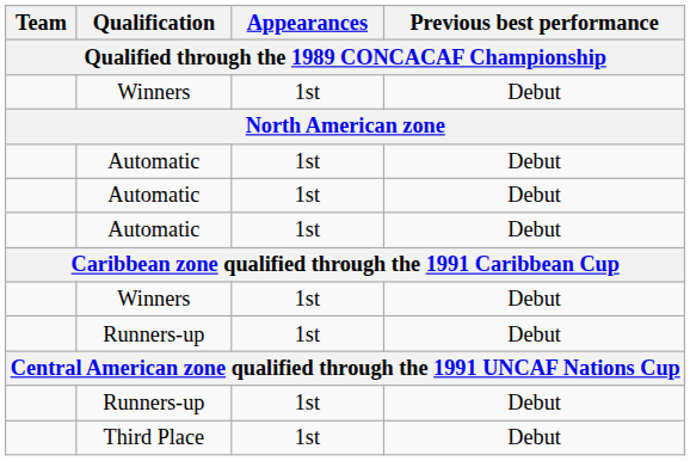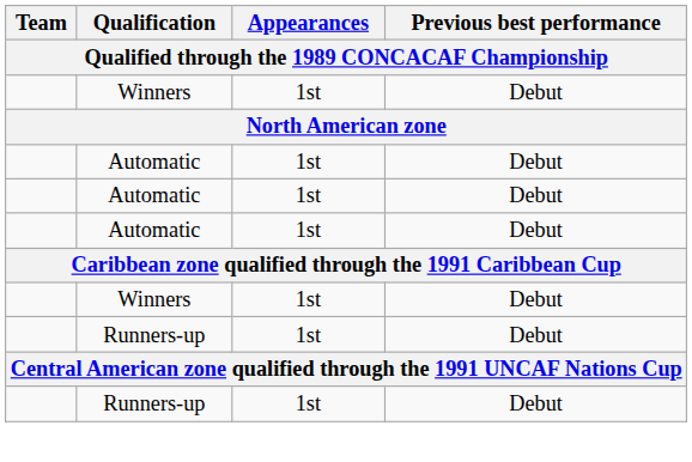 <table class="wikitable">
 <tr>
 <th>Team</th>
 <th>Qualification</th>
 <th><a href='#'>Appearances</a></th>
 <th>Previous best performance</th>
 </tr>
 <tr>
 <th colspan=4>Qualified through the <a href='#'>1989 CONCACAF Championship</a></th>
 </tr>
 <tr>
 <td align=left></td>
 <td align=center>Winners</td>
 <td align=center>1st</td>
 <td align=center>Debut</td>
 </tr>
 <tr>
 <th colspan=4><a href='#'>North American zone</a></th>
 </tr>
 <tr>
 <td align=left></td>
 <td align=center>Automatic</td>
 <td align=center>1st</td>
 <td align=center>Debut</td>
 </tr>
 <tr>
 <td align=left></td>
 <td align=center>Automatic</td>
 <td align=center>1st</td>
 <td align=center>Debut</td>
 </tr>
 <tr>
 <td align=left></td>
 <td align=center>Automatic</td>
 <td align=center>1st</td>
 <td align=center>Debut</td>
 </tr>
 <tr>
 <th colspan=4><a href='#'>Caribbean zone</a> qualified through the <a href='#'>1991 Caribbean Cup</a></th>
 </tr>
 <tr>
 <td align=left></td>
 <td align=center>Winners</td>
 <td align=center>1st</td>
 <td align=center>Debut</td>
 </tr>
 <tr>
 <td align=left></td>
 <td align=center>Runners-up</td>
 <td align=center>1st</td>
 <td align=center>Debut</td>
 </tr>
 <tr>
 <th colspan=4><a href='#'>Central American zone</a> qualified through the <a href='#'>1991 UNCAF Nations Cup</a></th>
 </tr>
 <tr>
 <td align=left></td>
 <td align=center>Runners-up</td>
 <td align=center>1st</td>
 <td align=center>Debut</td>
 </tr>
-<tr>
-<td align=left></td>
-<td align=center>Third Place</td>
-<td align=center>1st</td>
-<td align=center>Debut</td>
-</tr>
 </table>
